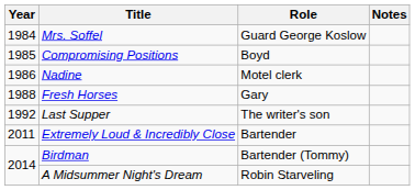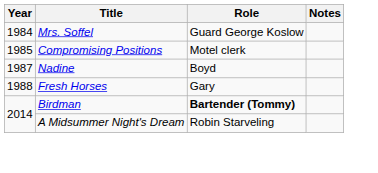 <table class="wikitable sortable">
 <tr>
 <th>Year</th>
 <th>Title</th>
 <th>Role</th>
 <th>Notes</th>
 </tr>
 <tr>
 <td>1984</td>
 <td><em><a href='#'>Mrs. Soffel</a></em></td>
 <td>Guard George Koslow</td>
 <td></td>
 </tr>
 <tr>
 <td>1985</td>
 <td><em><a href='#'>Compromising Positions</a></em></td>
-<td>Boyd</td>
+<td>Motel clerk</td>
 <td></td>
 </tr>
 <tr>
-<td>1986</td>
+<td>1987</td>
 <td><em><a href='#'>Nadine</a></em></td>
-<td>Motel clerk</td>
+<td>Boyd</td>
 <td></td>
 </tr>
 <tr>
 <td>1988</td>
 <td><em><a href='#'>Fresh Horses</a></em></td>
 <td>Gary</td>
 <td></td>
 </tr>
 <tr>
-<td>1992</td>
-<td><em>Last Supper</em></td>
-<td>The writer's son</td>
-<td></td>
-</tr>
-<tr>
-<td>2011</td>
-<td><em><a href='#'>Extremely Loud & Incredibly Close</a></em></td>
-<td>Bartender</td>
-<td></td>
-</tr>
-<tr>
 <td rowspan="2">2014</td>
 <td><em><a href='#'>Birdman</a></em></td>
-<td>Bartender (Tommy)</td>
+<td><strong>Bartender (Tommy)</strong></td>
 <td></td>
 </tr>
 <tr>
 <td><em>A Midsummer Night's Dream</em></td>
 <td>Robin Starveling</td>
 <td></td>
 </tr>
 </table>
